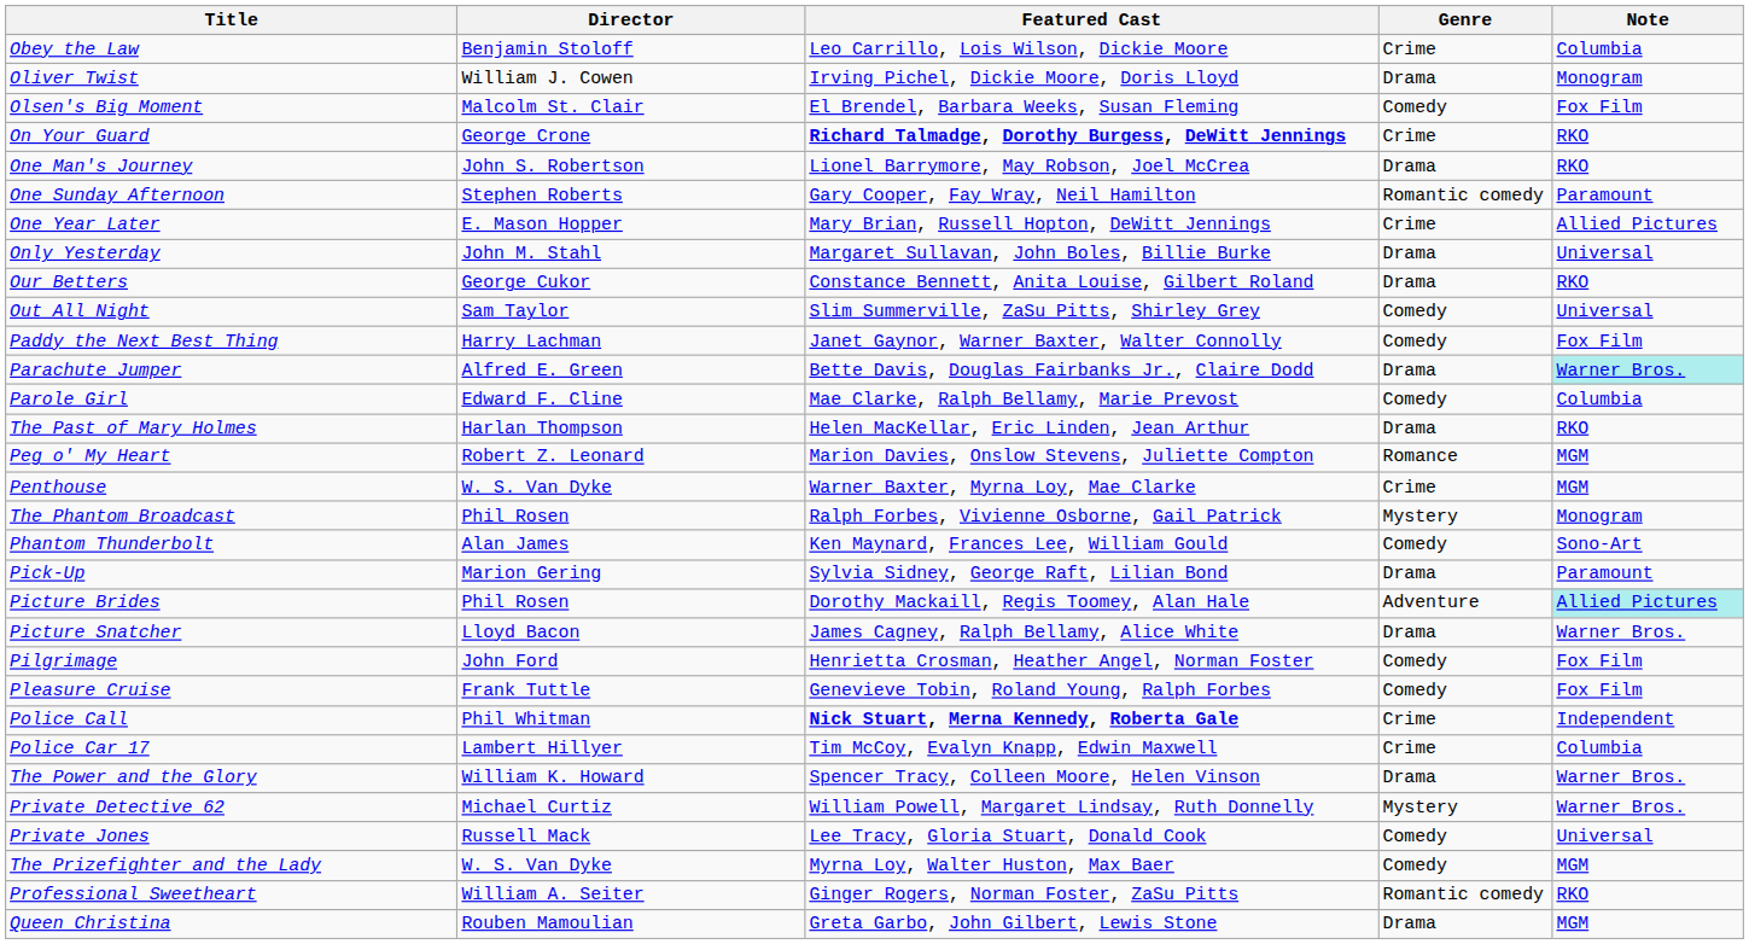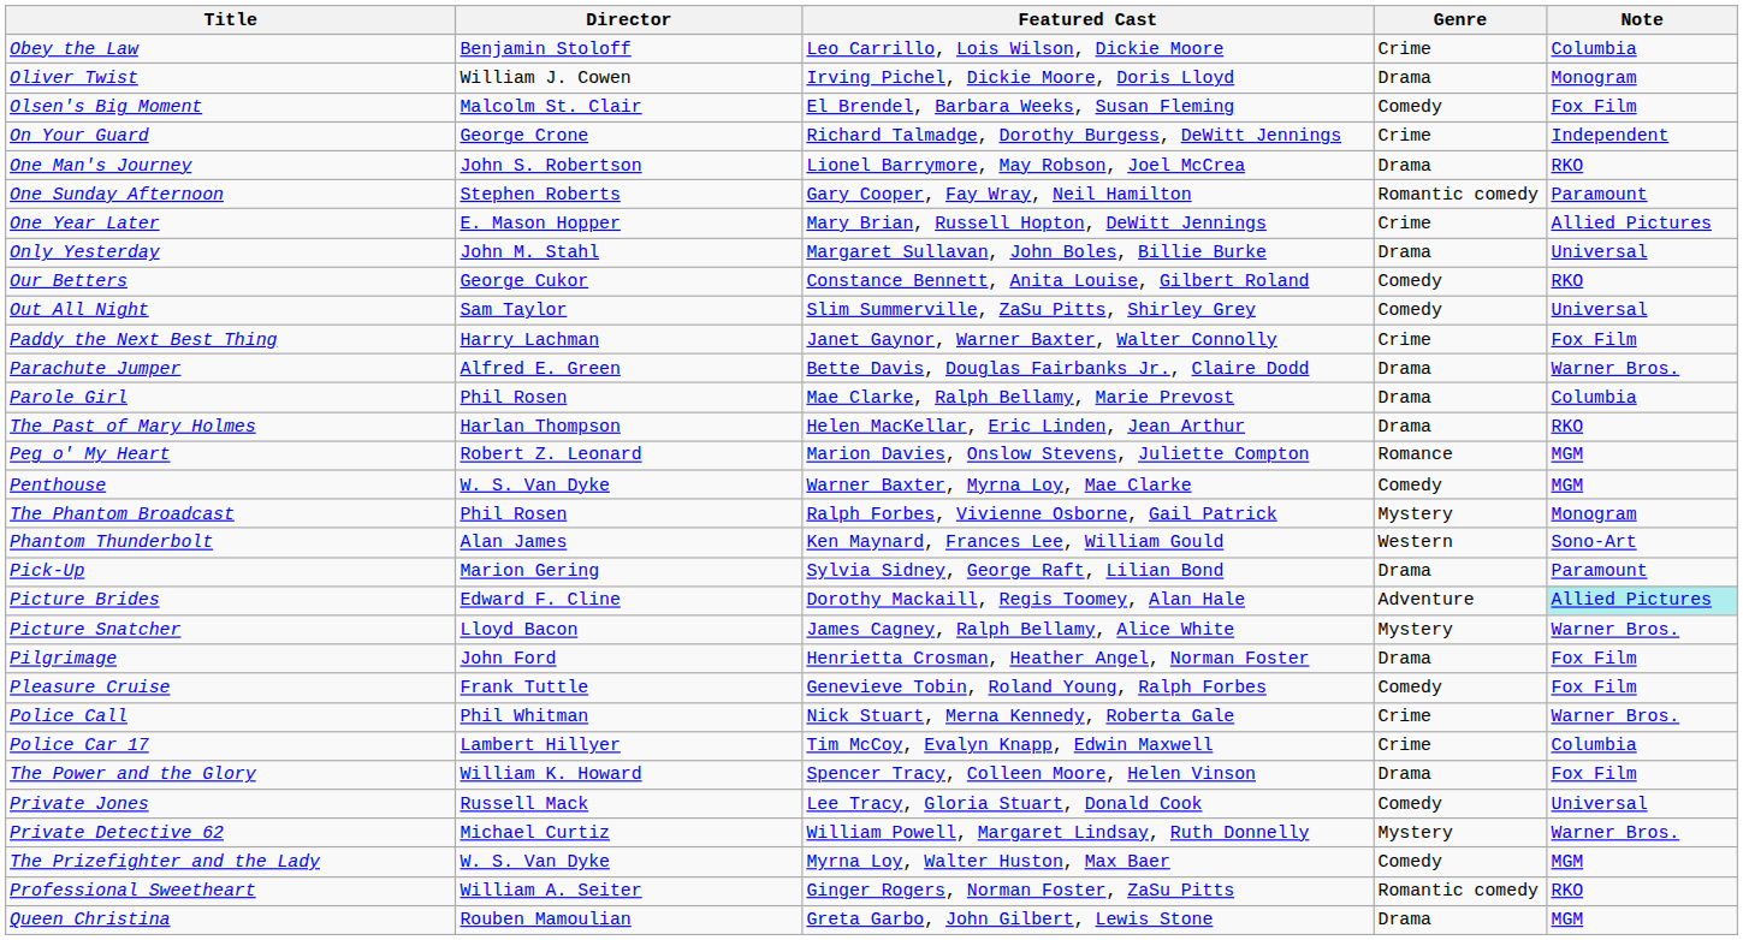 <table class="wikitable" style="width:100%;">
 <tr>
 <th style="width:26%;">Title</th>
 <th style="width:20%;">Director</th>
 <th style="width:33%;">Featured Cast</th>
 <th style="width:10%;">Genre</th>
 <th style="width:11%;">Note</th>
 </tr>
 <tr>
 <td><em><a href='#'>Obey the Law</a></em></td>
 <td><a href='#'>Benjamin Stoloff</a></td>
 <td><a href='#'>Leo Carrillo</a>, <a href='#'>Lois Wilson</a>, <a href='#'>Dickie Moore</a></td>
 <td>Crime</td>
 <td><a href='#'>Columbia</a></td>
 </tr>
 <tr>
 <td><em><a href='#'>Oliver Twist</a></em></td>
 <td>William J. Cowen</td>
 <td><a href='#'>Irving Pichel</a>, <a href='#'>Dickie Moore</a>, <a href='#'>Doris Lloyd</a></td>
 <td>Drama</td>
 <td><a href='#'>Monogram</a></td>
 </tr>
 <tr>
 <td><em><a href='#'>Olsen's Big Moment</a></em></td>
 <td><a href='#'>Malcolm St. Clair</a></td>
 <td><a href='#'>El Brendel</a>, <a href='#'>Barbara Weeks</a>, <a href='#'>Susan Fleming</a></td>
 <td>Comedy</td>
 <td><a href='#'>Fox Film</a></td>
 </tr>
 <tr>
 <td><em><a href='#'>On Your Guard</a></em></td>
 <td><a href='#'>George Crone</a></td>
-<td><strong><a href='#'>Richard Talmadge</a>, <a href='#'>Dorothy Burgess</a>, <a href='#'>DeWitt Jennings</a></strong></td>
+<td><a href='#'>Richard Talmadge</a>, <a href='#'>Dorothy Burgess</a>, <a href='#'>DeWitt Jennings</a></td>
 <td>Crime</td>
-<td><a href='#'>RKO</a></td>
+<td><a href='#'>Independent</a></td>
 </tr>
 <tr>
 <td><em><a href='#'>One Man's Journey</a></em></td>
 <td><a href='#'>John S. Robertson</a></td>
 <td><a href='#'>Lionel Barrymore</a>, <a href='#'>May Robson</a>, <a href='#'>Joel McCrea</a></td>
 <td>Drama</td>
 <td><a href='#'>RKO</a></td>
 </tr>
 <tr>
 <td><em><a href='#'>One Sunday Afternoon</a></em></td>
 <td><a href='#'>Stephen Roberts</a></td>
 <td><a href='#'>Gary Cooper</a>, <a href='#'>Fay Wray</a>, <a href='#'>Neil Hamilton</a></td>
 <td>Romantic comedy</td>
 <td><a href='#'>Paramount</a></td>
 </tr>
 <tr>
 <td><em><a href='#'>One Year Later</a></em></td>
 <td><a href='#'>E. Mason Hopper</a></td>
 <td><a href='#'>Mary Brian</a>, <a href='#'>Russell Hopton</a>, <a href='#'>DeWitt Jennings</a></td>
 <td>Crime</td>
 <td><a href='#'>Allied Pictures</a></td>
 </tr>
 <tr>
 <td><em><a href='#'>Only Yesterday</a></em></td>
 <td><a href='#'>John M. Stahl</a></td>
 <td><a href='#'>Margaret Sullavan</a>, <a href='#'>John Boles</a>, <a href='#'>Billie Burke</a></td>
 <td>Drama</td>
 <td><a href='#'>Universal</a></td>
 </tr>
 <tr>
 <td><em><a href='#'>Our Betters</a></em></td>
 <td><a href='#'>George Cukor</a></td>
 <td><a href='#'>Constance Bennett</a>, <a href='#'>Anita Louise</a>, <a href='#'>Gilbert Roland</a></td>
-<td>Drama</td>
+<td>Comedy</td>
 <td><a href='#'>RKO</a></td>
 </tr>
 <tr>
 <td><em><a href='#'>Out All Night</a></em></td>
 <td><a href='#'>Sam Taylor</a></td>
 <td><a href='#'>Slim Summerville</a>, <a href='#'>ZaSu Pitts</a>, <a href='#'>Shirley Grey</a></td>
 <td>Comedy</td>
 <td><a href='#'>Universal</a></td>
 </tr>
 <tr>
 <td><em><a href='#'>Paddy the Next Best Thing</a></em></td>
 <td><a href='#'>Harry Lachman</a></td>
 <td><a href='#'>Janet Gaynor</a>, <a href='#'>Warner Baxter</a>, <a href='#'>Walter Connolly</a></td>
-<td>Comedy</td>
+<td>Crime</td>
 <td><a href='#'>Fox Film</a></td>
 </tr>
 <tr>
 <td><em><a href='#'>Parachute Jumper</a></em></td>
 <td><a href='#'>Alfred E. Green</a></td>
 <td><a href='#'>Bette Davis</a>, <a href='#'>Douglas Fairbanks Jr.</a>, <a href='#'>Claire Dodd</a></td>
 <td>Drama</td>
-<td style="background: paleturquoise;"><a href='#'>Warner Bros.</a></td>
+<td><a href='#'>Warner Bros.</a></td>
 </tr>
 <tr>
 <td><em><a href='#'>Parole Girl</a></em></td>
-<td><a href='#'>Edward F. Cline</a></td>
+<td><a href='#'>Phil Rosen</a></td>
 <td><a href='#'>Mae Clarke</a>, <a href='#'>Ralph Bellamy</a>, <a href='#'>Marie Prevost</a></td>
-<td>Comedy</td>
+<td>Drama</td>
 <td><a href='#'>Columbia</a></td>
 </tr>
 <tr>
 <td><em><a href='#'>The Past of Mary Holmes</a></em></td>
 <td><a href='#'>Harlan Thompson</a></td>
 <td><a href='#'>Helen MacKellar</a>, <a href='#'>Eric Linden</a>, <a href='#'>Jean Arthur</a></td>
 <td>Drama</td>
 <td><a href='#'>RKO</a></td>
 </tr>
 <tr>
 <td><em><a href='#'>Peg o' My Heart</a></em></td>
 <td><a href='#'>Robert Z. Leonard</a></td>
 <td><a href='#'>Marion Davies</a>, <a href='#'>Onslow Stevens</a>, <a href='#'>Juliette Compton</a></td>
 <td>Romance</td>
 <td><a href='#'>MGM</a></td>
 </tr>
 <tr>
 <td><em><a href='#'>Penthouse</a></em></td>
 <td><a href='#'>W. S. Van Dyke</a></td>
 <td><a href='#'>Warner Baxter</a>, <a href='#'>Myrna Loy</a>, <a href='#'>Mae Clarke</a></td>
-<td>Crime</td>
+<td>Comedy</td>
 <td><a href='#'>MGM</a></td>
 </tr>
 <tr>
 <td><em><a href='#'>The Phantom Broadcast</a></em></td>
 <td><a href='#'>Phil Rosen</a></td>
 <td><a href='#'>Ralph Forbes</a>, <a href='#'>Vivienne Osborne</a>, <a href='#'>Gail Patrick</a></td>
 <td>Mystery</td>
 <td><a href='#'>Monogram</a></td>
 </tr>
 <tr>
 <td><em><a href='#'>Phantom Thunderbolt</a></em></td>
 <td><a href='#'>Alan James</a></td>
 <td><a href='#'>Ken Maynard</a>, <a href='#'>Frances Lee</a>, <a href='#'>William Gould</a></td>
-<td>Comedy</td>
+<td>Western</td>
 <td><a href='#'>Sono-Art</a></td>
 </tr>
 <tr>
 <td><em><a href='#'>Pick-Up</a></em></td>
 <td><a href='#'>Marion Gering</a></td>
 <td><a href='#'>Sylvia Sidney</a>, <a href='#'>George Raft</a>, <a href='#'>Lilian Bond</a></td>
 <td>Drama</td>
 <td><a href='#'>Paramount</a></td>
 </tr>
 <tr>
 <td><em><a href='#'>Picture Brides</a></em></td>
-<td><a href='#'>Phil Rosen</a></td>
+<td><a href='#'>Edward F. Cline</a></td>
 <td><a href='#'>Dorothy Mackaill</a>, <a href='#'>Regis Toomey</a>, <a href='#'>Alan Hale</a></td>
 <td>Adventure</td>
 <td style="background: paleturquoise;"><a href='#'>Allied Pictures</a></td>
 </tr>
 <tr>
 <td><em><a href='#'>Picture Snatcher</a></em></td>
 <td><a href='#'>Lloyd Bacon</a></td>
 <td><a href='#'>James Cagney</a>, <a href='#'>Ralph Bellamy</a>, <a href='#'>Alice White</a></td>
-<td>Drama</td>
+<td>Mystery</td>
 <td><a href='#'>Warner Bros.</a></td>
 </tr>
 <tr>
 <td><em><a href='#'>Pilgrimage</a></em></td>
 <td><a href='#'>John Ford</a></td>
 <td><a href='#'>Henrietta Crosman</a>, <a href='#'>Heather Angel</a>, <a href='#'>Norman Foster</a></td>
-<td>Comedy</td>
+<td>Drama</td>
 <td><a href='#'>Fox Film</a></td>
 </tr>
 <tr>
 <td><em><a href='#'>Pleasure Cruise</a></em></td>
 <td><a href='#'>Frank Tuttle</a></td>
 <td><a href='#'>Genevieve Tobin</a>, <a href='#'>Roland Young</a>, <a href='#'>Ralph Forbes</a></td>
 <td>Comedy</td>
 <td><a href='#'>Fox Film</a></td>
 </tr>
 <tr>
 <td><em><a href='#'>Police Call</a></em></td>
 <td><a href='#'>Phil Whitman</a></td>
-<td><strong><a href='#'>Nick Stuart</a>, <a href='#'>Merna Kennedy</a>, <a href='#'>Roberta Gale</a></strong></td>
+<td><a href='#'>Nick Stuart</a>, <a href='#'>Merna Kennedy</a>, <a href='#'>Roberta Gale</a></td>
 <td>Crime</td>
-<td><a href='#'>Independent</a></td>
+<td><a href='#'>Warner Bros.</a></td>
 </tr>
 <tr>
 <td><em><a href='#'>Police Car 17</a></em></td>
 <td><a href='#'>Lambert Hillyer</a></td>
 <td><a href='#'>Tim McCoy</a>, <a href='#'>Evalyn Knapp</a>, <a href='#'>Edwin Maxwell</a></td>
 <td>Crime</td>
 <td><a href='#'>Columbia</a></td>
 </tr>
 <tr>
 <td><em><a href='#'>The Power and the Glory</a></em></td>
 <td><a href='#'>William K. Howard</a></td>
 <td><a href='#'>Spencer Tracy</a>, <a href='#'>Colleen Moore</a>, <a href='#'>Helen Vinson</a></td>
 <td>Drama</td>
-<td><a href='#'>Warner Bros.</a></td>
+<td><a href='#'>Fox Film</a></td>
+</tr>
+<tr>
+<td><em><a href='#'>Private Jones</a></em></td>
+<td><a href='#'>Russell Mack</a></td>
+<td><a href='#'>Lee Tracy</a>, <a href='#'>Gloria Stuart</a>, <a href='#'>Donald Cook</a></td>
+<td>Comedy</td>
+<td><a href='#'>Universal</a></td>
 </tr>
 <tr>
 <td><em><a href='#'>Private Detective 62</a></em></td>
 <td><a href='#'>Michael Curtiz</a></td>
 <td><a href='#'>William Powell</a>, <a href='#'>Margaret Lindsay</a>, <a href='#'>Ruth Donnelly</a></td>
 <td>Mystery</td>
 <td><a href='#'>Warner Bros.</a></td>
-</tr>
-<tr>
-<td><em><a href='#'>Private Jones</a></em></td>
-<td><a href='#'>Russell Mack</a></td>
-<td><a href='#'>Lee Tracy</a>, <a href='#'>Gloria Stuart</a>, <a href='#'>Donald Cook</a></td>
-<td>Comedy</td>
-<td><a href='#'>Universal</a></td>
 </tr>
 <tr>
 <td><em><a href='#'>The Prizefighter and the Lady</a></em></td>
 <td><a href='#'>W. S. Van Dyke</a></td>
 <td><a href='#'>Myrna Loy</a>, <a href='#'>Walter Huston</a>, <a href='#'>Max Baer</a></td>
 <td>Comedy</td>
 <td><a href='#'>MGM</a></td>
 </tr>
 <tr>
 <td><em><a href='#'>Professional Sweetheart</a></em></td>
 <td><a href='#'>William A. Seiter</a></td>
 <td><a href='#'>Ginger Rogers</a>, <a href='#'>Norman Foster</a>, <a href='#'>ZaSu Pitts</a></td>
 <td>Romantic comedy</td>
 <td><a href='#'>RKO</a></td>
 </tr>
 <tr>
 <td><em><a href='#'>Queen Christina</a></em></td>
 <td><a href='#'>Rouben Mamoulian</a></td>
 <td><a href='#'>Greta Garbo</a>, <a href='#'>John Gilbert</a>, <a href='#'>Lewis Stone</a></td>
 <td>Drama</td>
 <td><a href='#'>MGM</a></td>
 </tr>
 </table>
